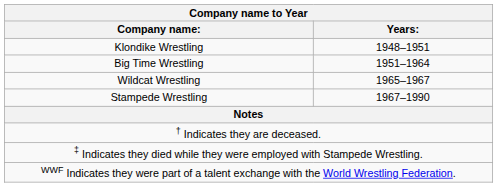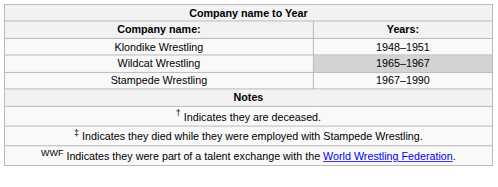 <table class="wikitable" width="70%" style="font-size:85%; text-align:center;">
 <tr>
 <th colspan="2">Company name to Year</th>
 </tr>
 <tr>
 <th>Company name:</th>
 <th>Years:</th>
 </tr>
 <tr>
 <td>Klondike Wrestling</td>
 <td>1948–1951</td>
 </tr>
 <tr>
-<td>Big Time Wrestling</td>
-<td>1951–1964</td>
-</tr>
-<tr>
 <td>Wildcat Wrestling</td>
-<td>1965–1967</td>
+<td style="background: lightgrey;">1965–1967</td>
 </tr>
 <tr>
 <td>Stampede Wrestling</td>
 <td>1967–1990</td>
 </tr>
 <tr>
 <th colspan="2">Notes</th>
 </tr>
 <tr>
 <td colspan="2"><sup>†</sup> Indicates they are deceased.</td>
 </tr>
 <tr>
 <td colspan="2"><sup>‡</sup> Indicates they died while they were employed with Stampede Wrestling.</td>
 </tr>
 <tr>
 <td colspan="2"><sup>WWF</sup> Indicates they were part of a talent exchange with the <a href='#'>World Wrestling Federation</a>.</td>
 </tr>
 </table>
